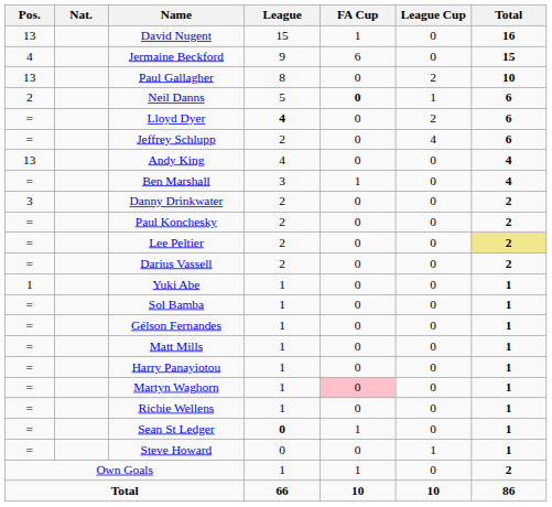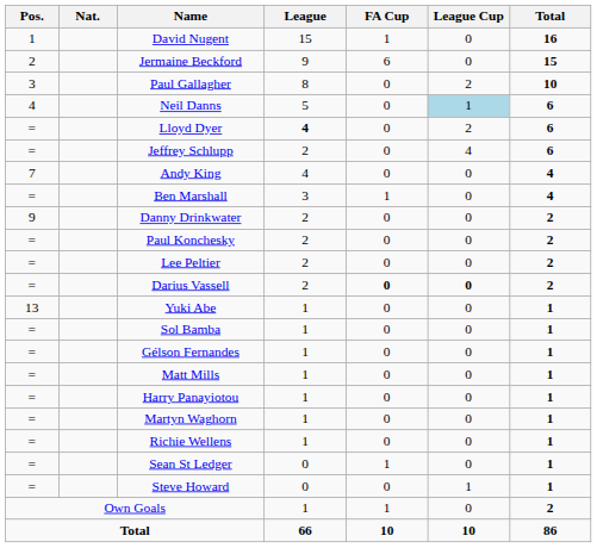 <table class="wikitable" style="font-size: 90%; text-align: center">
 <tr>
 <th width=50>Pos.</th>
 <th width=55>Nat.</th>
 <th width=150>Name</th>
 <th width=80>League</th>
 <th width=80>FA Cup</th>
 <th width=80>League Cup</th>
 <th width=80>Total</th>
 </tr>
 <tr>
-<td>13</td>
+<td>1</td>
 <td></td>
 <td><a href='#'>David Nugent</a></td>
 <td>15</td>
 <td>1</td>
 <td>0</td>
 <td><strong>16</strong></td>
 </tr>
 <tr>
-<td>4</td>
+<td>2</td>
 <td></td>
 <td><a href='#'>Jermaine Beckford</a></td>
 <td>9</td>
 <td>6</td>
 <td>0</td>
 <td><strong>15</strong></td>
 </tr>
 <tr>
-<td>13</td>
+<td>3</td>
 <td></td>
 <td><a href='#'>Paul Gallagher</a></td>
 <td>8</td>
 <td>0</td>
 <td>2</td>
 <td><strong>10</strong></td>
 </tr>
 <tr>
-<td>2</td>
+<td>4</td>
 <td></td>
 <td><a href='#'>Neil Danns</a></td>
 <td>5</td>
-<td><strong>0</strong></td>
-<td>1</td>
+<td>0</td>
+<td style="background: lightblue;">1</td>
 <td><strong>6</strong></td>
 </tr>
 <tr>
 <td>=</td>
 <td></td>
 <td><a href='#'>Lloyd Dyer</a></td>
 <td><strong>4</strong></td>
 <td>0</td>
 <td>2</td>
 <td><strong>6</strong></td>
 </tr>
 <tr>
 <td>=</td>
 <td></td>
 <td><a href='#'>Jeffrey Schlupp</a></td>
 <td>2</td>
 <td>0</td>
 <td>4</td>
 <td><strong>6</strong></td>
 </tr>
 <tr>
-<td>13</td>
+<td>7</td>
 <td></td>
 <td><a href='#'>Andy King</a></td>
 <td>4</td>
 <td>0</td>
 <td>0</td>
 <td><strong>4</strong></td>
 </tr>
 <tr>
 <td>=</td>
 <td></td>
 <td><a href='#'>Ben Marshall</a></td>
 <td>3</td>
 <td>1</td>
 <td>0</td>
 <td><strong>4</strong></td>
 </tr>
 <tr>
-<td>3</td>
+<td>9</td>
 <td></td>
 <td><a href='#'>Danny Drinkwater</a></td>
 <td>2</td>
 <td>0</td>
 <td>0</td>
 <td><strong>2</strong></td>
 </tr>
 <tr>
 <td>=</td>
 <td></td>
 <td><a href='#'>Paul Konchesky</a></td>
 <td>2</td>
 <td>0</td>
 <td>0</td>
 <td><strong>2</strong></td>
 </tr>
 <tr>
 <td>=</td>
 <td></td>
 <td><a href='#'>Lee Peltier</a></td>
 <td>2</td>
 <td>0</td>
 <td>0</td>
-<td style="background: khaki;"><strong>2</strong></td>
+<td><strong>2</strong></td>
 </tr>
 <tr>
 <td>=</td>
 <td></td>
 <td><a href='#'>Darius Vassell</a></td>
 <td>2</td>
-<td>0</td>
-<td>0</td>
+<td><strong>0</strong></td>
+<td><strong>0</strong></td>
 <td><strong>2</strong></td>
 </tr>
 <tr>
-<td>1</td>
+<td>13</td>
 <td></td>
 <td><a href='#'>Yuki Abe</a></td>
 <td>1</td>
 <td>0</td>
 <td>0</td>
 <td><strong>1</strong></td>
 </tr>
 <tr>
 <td>=</td>
 <td></td>
 <td><a href='#'>Sol Bamba</a></td>
 <td>1</td>
 <td>0</td>
 <td>0</td>
 <td><strong>1</strong></td>
 </tr>
 <tr>
 <td>=</td>
 <td></td>
 <td><a href='#'>Gélson Fernandes</a></td>
 <td>1</td>
 <td>0</td>
 <td>0</td>
 <td><strong>1</strong></td>
 </tr>
 <tr>
 <td>=</td>
 <td></td>
 <td><a href='#'>Matt Mills</a></td>
 <td>1</td>
 <td>0</td>
 <td>0</td>
 <td><strong>1</strong></td>
 </tr>
 <tr>
 <td>=</td>
 <td></td>
 <td><a href='#'>Harry Panayiotou</a></td>
 <td>1</td>
 <td>0</td>
 <td>0</td>
 <td><strong>1</strong></td>
 </tr>
 <tr>
 <td>=</td>
 <td></td>
 <td><a href='#'>Martyn Waghorn</a></td>
 <td>1</td>
-<td style="background: pink;">0</td>
+<td>0</td>
 <td>0</td>
 <td><strong>1</strong></td>
 </tr>
 <tr>
 <td>=</td>
 <td></td>
 <td><a href='#'>Richie Wellens</a></td>
 <td>1</td>
 <td>0</td>
 <td>0</td>
 <td><strong>1</strong></td>
 </tr>
 <tr>
 <td>=</td>
 <td></td>
 <td><a href='#'>Sean St Ledger</a></td>
-<td><strong>0</strong></td>
+<td>0</td>
 <td>1</td>
 <td>0</td>
 <td><strong>1</strong></td>
 </tr>
 <tr>
 <td>=</td>
 <td></td>
 <td><a href='#'>Steve Howard</a></td>
 <td>0</td>
 <td>0</td>
 <td>1</td>
 <td><strong>1</strong></td>
 </tr>
 <tr>
 <td colspan="3"><a href='#'>Own Goals</a></td>
 <td>1</td>
 <td>1</td>
 <td>0</td>
 <td><strong>2</strong></td>
 </tr>
 <tr>
 <td colspan="3"><strong>Total</strong></td>
 <td><strong>66</strong></td>
 <td><strong>10</strong></td>
 <td><strong>10</strong></td>
 <td><strong>86</strong></td>
 </tr>
 </table>
